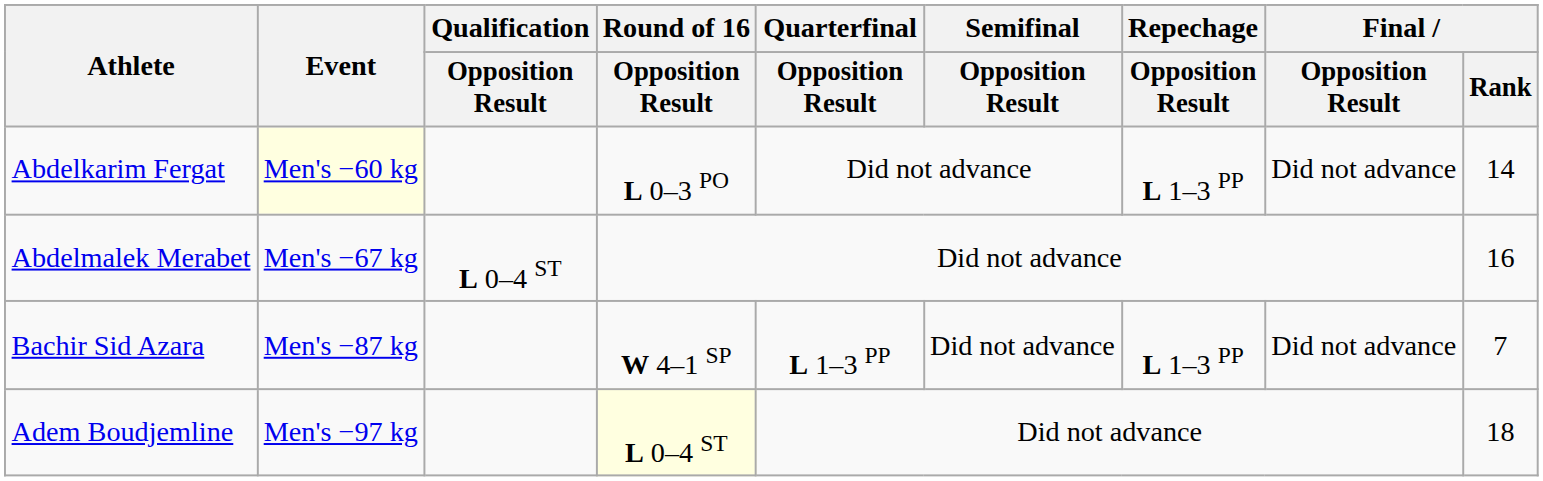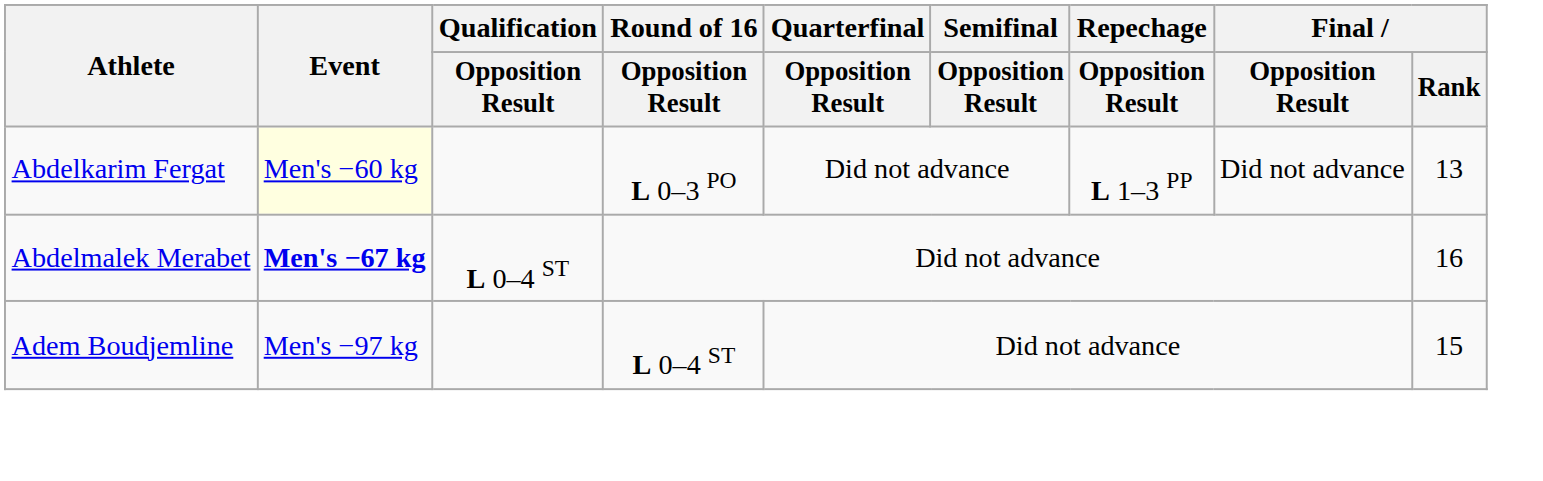 <table class="wikitable" style="font-size:90%">
 <tr>
 <th rowspan=2>Athlete</th>
 <th rowspan=2>Event</th>
 <th>Qualification</th>
 <th>Round of 16</th>
 <th>Quarterfinal</th>
 <th>Semifinal</th>
 <th>Repechage</th>
 <th colspan=2>Final / </th>
 </tr>
 <tr style="font-size: 95%">
 <th>Opposition<br>Result</th>
 <th>Opposition<br>Result</th>
 <th>Opposition<br>Result</th>
 <th>Opposition<br>Result</th>
 <th>Opposition<br>Result</th>
 <th>Opposition<br>Result</th>
 <th>Rank</th>
 </tr>
 <tr align=center>
 <td align=left><a href='#'>Abdelkarim Fergat</a></td>
 <td align=left style="background: lightyellow;"><a href='#'>Men's −60 kg</a></td>
 <td></td>
 <td> <br> <strong>L</strong> 0–3 <sup>PO</sup></td>
 <td colspan=2>Did not advance</td>
 <td><br> <strong>L</strong> 1–3 <sup>PP</sup></td>
 <td>Did not advance</td>
-<td>14</td>
+<td>13</td>
 </tr>
 <tr align=center>
 <td align=left><a href='#'>Abdelmalek Merabet</a></td>
-<td align=left><a href='#'>Men's −67 kg</a></td>
+<td align=left><strong><a href='#'>Men's −67 kg</a></strong></td>
 <td><br> <strong>L</strong> 0–4 <sup>ST</sup></td>
 <td colspan=5>Did not advance</td>
 <td>16</td>
 </tr>
 <tr align=center>
-<td align=left><a href='#'>Bachir Sid Azara</a></td>
-<td align=left><a href='#'>Men's −87 kg</a></td>
-<td></td>
-<td><br> <strong>W</strong> 4–1 <sup>SP</sup></td>
-<td><br> <strong>L</strong> 1–3 <sup>PP</sup></td>
-<td>Did not advance</td>
-<td><br><strong>L</strong> 1–3 <sup>PP</sup></td>
-<td>Did not advance</td>
-<td>7</td>
-</tr>
-<tr align=center>
 <td align=left><a href='#'>Adem Boudjemline</a></td>
 <td align=left><a href='#'>Men's −97 kg</a></td>
 <td></td>
-<td style="background: lightyellow;"><br> <strong>L</strong> 0–4 <sup>ST</sup></td>
+<td><br> <strong>L</strong> 0–4 <sup>ST</sup></td>
 <td colspan=4>Did not advance</td>
-<td>18</td>
+<td>15</td>
 </tr>
 </table>
